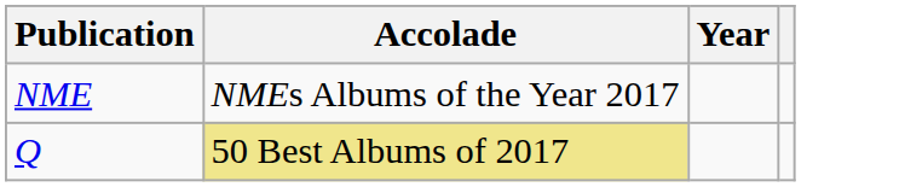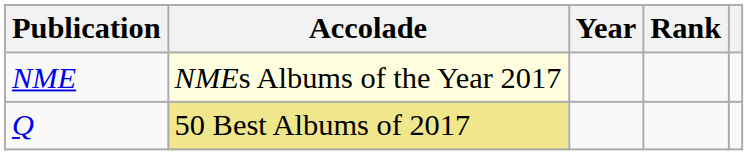 <table class="sortable wikitable">
 <tr>
 <th>Publication</th>
 <th>Accolade</th>
 <th>Year</th>
+<th>Rank</th>
 <th class="unsortable"></th>
 </tr>
 <tr>
 <td><em><a href='#'>NME</a></em></td>
-<td><em>NME</em>s Albums of the Year 2017</td>
+<td style="background: lightyellow;"><em>NME</em>s Albums of the Year 2017</td>
+<td></td>
 <td></td>
 <td></td>
 </tr>
 <tr>
 <td><em><a href='#'>Q</a></em></td>
 <td style="background: khaki;">50 Best Albums of 2017</td>
 <td></td>
 <td></td>
+<td></td>
 </tr>
 </table>
